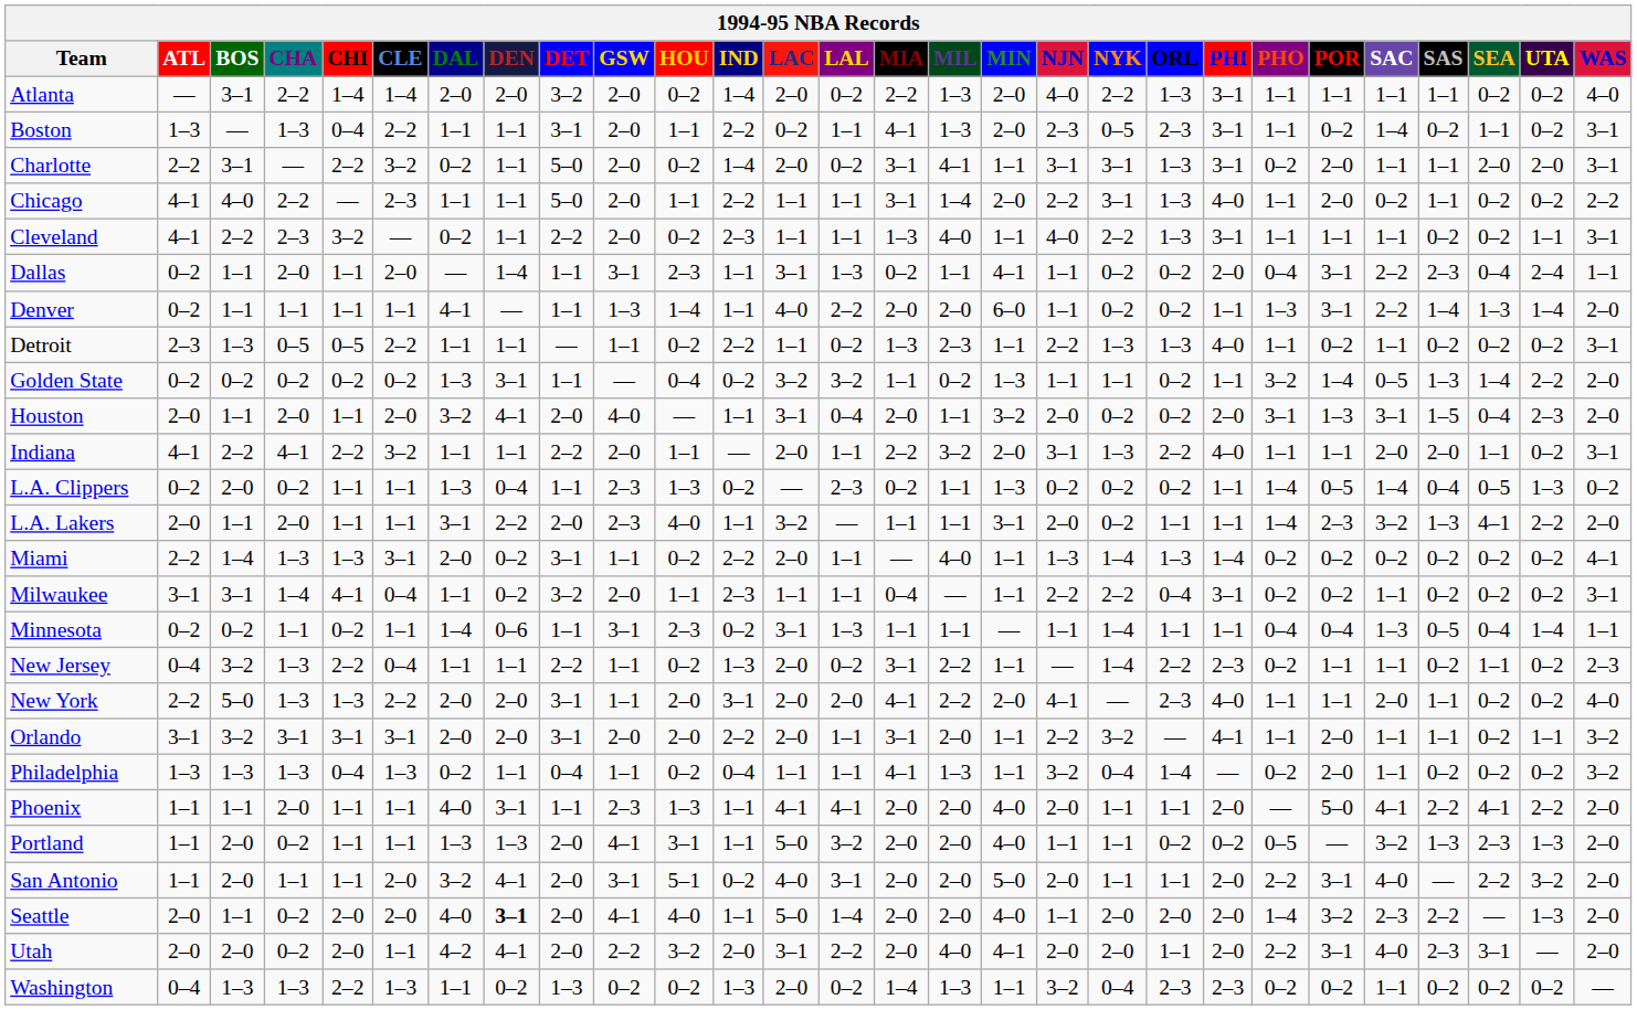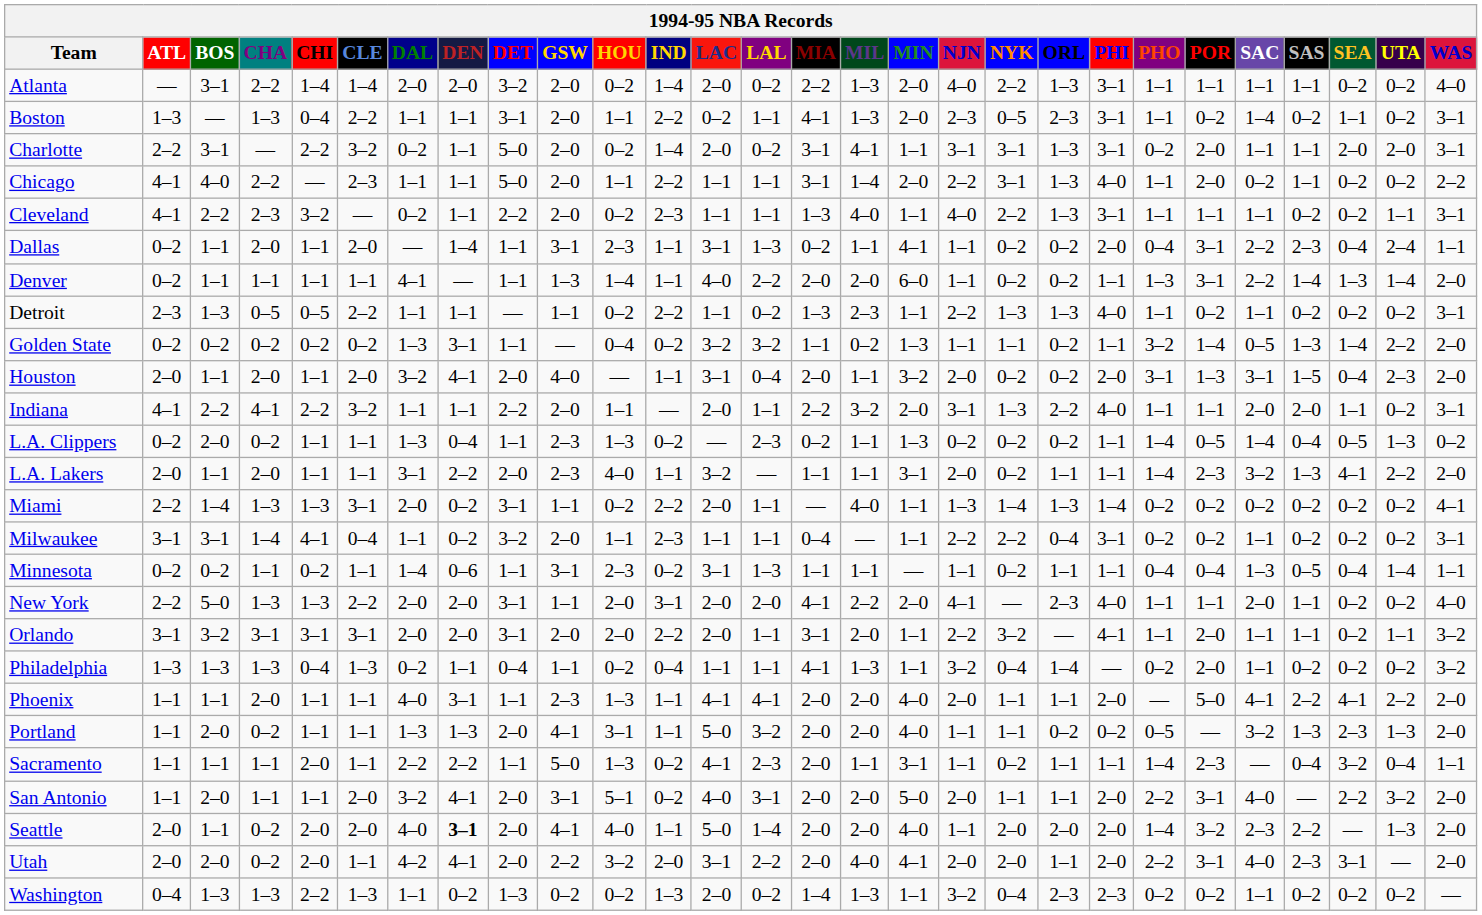 <table class="wikitable" style="font-size:95%; text-align:center;">
 <tr>
 <th colspan=28>1994-95 NBA Records</th>
 </tr>
 <tr>
 <th width=100>Team</th>
 <th style="background:#FF0000;color:#FFFFFF;width=35">ATL</th>
 <th style="background:#006400;color:#FFFFFF;width=35">BOS</th>
 <th style="background:#008080;color:#800080;width=35">CHA</th>
 <th style="background:#FF0000;color:#000000;width=35">CHI</th>
 <th style="background:#000000;color:#5787DC;width=35">CLE</th>
 <th style="background:#00008B;color:#008000;width=35">DAL</th>
 <th style="background:#141A44;color:#BC2224;width=35">DEN</th>
 <th style="background:#0000FF;color:#FF0000;width=35">DET</th>
 <th style="background:#0000FF;color:#FFD700;width=35">GSW</th>
 <th style="background:#FF0000;color:#FFD700;width=35">HOU</th>
 <th style="background:#000080;color:#FFD700;width=35">IND</th>
 <th style="background:#F9160D;color:#1A2E8B;width=35">LAC</th>
 <th style="background:#800080;color:#FFD700;width=35">LAL</th>
 <th style="background:#000000;color:#8B0000;width=35">MIA</th>
 <th style="background:#00471B;color:#5C378A;width=35">MIL</th>
 <th style="background:#0000FF;color:#228B22;width=35">MIN</th>
 <th style="background:#DC143C;color:#0000CD;width=35">NJN</th>
 <th style="background:#0000FF;color:#FF8C00;width=35">NYK</th>
 <th style="background:#0000FF;color:#000000;width=35">ORL</th>
 <th style="background:#FF0000;color:#0000FF;width=35">PHI</th>
 <th style="background:#800080;color:#FF4500;width=35">PHO</th>
 <th style="background:#000000;color:#FF0000;width=35">POR</th>
 <th style="background:#6846A8;color:#FFFFFF;width=35">SAC</th>
 <th style="background:#000000;color:#C0C0C0;width=35">SAS</th>
 <th style="background:#005831;color:#FFC322;width=35">SEA</th>
 <th style="background:#36004A;color:#FFFF00;width=35">UTA</th>
 <th style="background:#DC143C;color:#0000CD;width=35">WAS</th>
 </tr>
 <tr>
 <td style="text-align:left;"><a href='#'>Atlanta</a></td>
 <td>—</td>
 <td>3–1</td>
 <td>2–2</td>
 <td>1–4</td>
 <td>1–4</td>
 <td>2–0</td>
 <td>2–0</td>
 <td>3–2</td>
 <td>2–0</td>
 <td>0–2</td>
 <td>1–4</td>
 <td>2–0</td>
 <td>0–2</td>
 <td>2–2</td>
 <td>1–3</td>
 <td>2–0</td>
 <td>4–0</td>
 <td>2–2</td>
 <td>1–3</td>
 <td>3–1</td>
 <td>1–1</td>
 <td>1–1</td>
 <td>1–1</td>
 <td>1–1</td>
 <td>0–2</td>
 <td>0–2</td>
 <td>4–0</td>
 </tr>
 <tr>
 <td style="text-align:left;"><a href='#'>Boston</a></td>
 <td>1–3</td>
 <td>—</td>
 <td>1–3</td>
 <td>0–4</td>
 <td>2–2</td>
 <td>1–1</td>
 <td>1–1</td>
 <td>3–1</td>
 <td>2–0</td>
 <td>1–1</td>
 <td>2–2</td>
 <td>0–2</td>
 <td>1–1</td>
 <td>4–1</td>
 <td>1–3</td>
 <td>2–0</td>
 <td>2–3</td>
 <td>0–5</td>
 <td>2–3</td>
 <td>3–1</td>
 <td>1–1</td>
 <td>0–2</td>
 <td>1–4</td>
 <td>0–2</td>
 <td>1–1</td>
 <td>0–2</td>
 <td>3–1</td>
 </tr>
 <tr>
 <td style="text-align:left;"><a href='#'>Charlotte</a></td>
 <td>2–2</td>
 <td>3–1</td>
 <td>—</td>
 <td>2–2</td>
 <td>3–2</td>
 <td>0–2</td>
 <td>1–1</td>
 <td>5–0</td>
 <td>2–0</td>
 <td>0–2</td>
 <td>1–4</td>
 <td>2–0</td>
 <td>0–2</td>
 <td>3–1</td>
 <td>4–1</td>
 <td>1–1</td>
 <td>3–1</td>
 <td>3–1</td>
 <td>1–3</td>
 <td>3–1</td>
 <td>0–2</td>
 <td>2–0</td>
 <td>1–1</td>
 <td>1–1</td>
 <td>2–0</td>
 <td>2–0</td>
 <td>3–1</td>
 </tr>
 <tr>
 <td style="text-align:left;"><a href='#'>Chicago</a></td>
 <td>4–1</td>
 <td>4–0</td>
 <td>2–2</td>
 <td>—</td>
 <td>2–3</td>
 <td>1–1</td>
 <td>1–1</td>
 <td>5–0</td>
 <td>2–0</td>
 <td>1–1</td>
 <td>2–2</td>
 <td>1–1</td>
 <td>1–1</td>
 <td>3–1</td>
 <td>1–4</td>
 <td>2–0</td>
 <td>2–2</td>
 <td>3–1</td>
 <td>1–3</td>
 <td>4–0</td>
 <td>1–1</td>
 <td>2–0</td>
 <td>0–2</td>
 <td>1–1</td>
 <td>0–2</td>
 <td>0–2</td>
 <td>2–2</td>
 </tr>
 <tr>
 <td style="text-align:left;"><a href='#'>Cleveland</a></td>
 <td>4–1</td>
 <td>2–2</td>
 <td>2–3</td>
 <td>3–2</td>
 <td>—</td>
 <td>0–2</td>
 <td>1–1</td>
 <td>2–2</td>
 <td>2–0</td>
 <td>0–2</td>
 <td>2–3</td>
 <td>1–1</td>
 <td>1–1</td>
 <td>1–3</td>
 <td>4–0</td>
 <td>1–1</td>
 <td>4–0</td>
 <td>2–2</td>
 <td>1–3</td>
 <td>3–1</td>
 <td>1–1</td>
 <td>1–1</td>
 <td>1–1</td>
 <td>0–2</td>
 <td>0–2</td>
 <td>1–1</td>
 <td>3–1</td>
 </tr>
 <tr>
 <td style="text-align:left;"><a href='#'>Dallas</a></td>
 <td>0–2</td>
 <td>1–1</td>
 <td>2–0</td>
 <td>1–1</td>
 <td>2–0</td>
 <td>—</td>
 <td>1–4</td>
 <td>1–1</td>
 <td>3–1</td>
 <td>2–3</td>
 <td>1–1</td>
 <td>3–1</td>
 <td>1–3</td>
 <td>0–2</td>
 <td>1–1</td>
 <td>4–1</td>
 <td>1–1</td>
 <td>0–2</td>
 <td>0–2</td>
 <td>2–0</td>
 <td>0–4</td>
 <td>3–1</td>
 <td>2–2</td>
 <td>2–3</td>
 <td>0–4</td>
 <td>2–4</td>
 <td>1–1</td>
 </tr>
 <tr>
 <td style="text-align:left;"><a href='#'>Denver</a></td>
 <td>0–2</td>
 <td>1–1</td>
 <td>1–1</td>
 <td>1–1</td>
 <td>1–1</td>
 <td>4–1</td>
 <td>—</td>
 <td>1–1</td>
 <td>1–3</td>
 <td>1–4</td>
 <td>1–1</td>
 <td>4–0</td>
 <td>2–2</td>
 <td>2–0</td>
 <td>2–0</td>
 <td>6–0</td>
 <td>1–1</td>
 <td>0–2</td>
 <td>0–2</td>
 <td>1–1</td>
 <td>1–3</td>
 <td>3–1</td>
 <td>2–2</td>
 <td>1–4</td>
 <td>1–3</td>
 <td>1–4</td>
 <td>2–0</td>
 </tr>
 <tr>
 <td style="text-align:left;">Detroit</td>
 <td>2–3</td>
 <td>1–3</td>
 <td>0–5</td>
 <td>0–5</td>
 <td>2–2</td>
 <td>1–1</td>
 <td>1–1</td>
 <td>—</td>
 <td>1–1</td>
 <td>0–2</td>
 <td>2–2</td>
 <td>1–1</td>
 <td>0–2</td>
 <td>1–3</td>
 <td>2–3</td>
 <td>1–1</td>
 <td>2–2</td>
 <td>1–3</td>
 <td>1–3</td>
 <td>4–0</td>
 <td>1–1</td>
 <td>0–2</td>
 <td>1–1</td>
 <td>0–2</td>
 <td>0–2</td>
 <td>0–2</td>
 <td>3–1</td>
 </tr>
 <tr>
 <td style="text-align:left;"><a href='#'>Golden State</a></td>
 <td>0–2</td>
 <td>0–2</td>
 <td>0–2</td>
 <td>0–2</td>
 <td>0–2</td>
 <td>1–3</td>
 <td>3–1</td>
 <td>1–1</td>
 <td>—</td>
 <td>0–4</td>
 <td>0–2</td>
 <td>3–2</td>
 <td>3–2</td>
 <td>1–1</td>
 <td>0–2</td>
 <td>1–3</td>
 <td>1–1</td>
 <td>1–1</td>
 <td>0–2</td>
 <td>1–1</td>
 <td>3–2</td>
 <td>1–4</td>
 <td>0–5</td>
 <td>1–3</td>
 <td>1–4</td>
 <td>2–2</td>
 <td>2–0</td>
 </tr>
 <tr>
 <td style="text-align:left;"><a href='#'>Houston</a></td>
 <td>2–0</td>
 <td>1–1</td>
 <td>2–0</td>
 <td>1–1</td>
 <td>2–0</td>
 <td>3–2</td>
 <td>4–1</td>
 <td>2–0</td>
 <td>4–0</td>
 <td>—</td>
 <td>1–1</td>
 <td>3–1</td>
 <td>0–4</td>
 <td>2–0</td>
 <td>1–1</td>
 <td>3–2</td>
 <td>2–0</td>
 <td>0–2</td>
 <td>0–2</td>
 <td>2–0</td>
 <td>3–1</td>
 <td>1–3</td>
 <td>3–1</td>
 <td>1–5</td>
 <td>0–4</td>
 <td>2–3</td>
 <td>2–0</td>
 </tr>
 <tr>
 <td style="text-align:left;"><a href='#'>Indiana</a></td>
 <td>4–1</td>
 <td>2–2</td>
 <td>4–1</td>
 <td>2–2</td>
 <td>3–2</td>
 <td>1–1</td>
 <td>1–1</td>
 <td>2–2</td>
 <td>2–0</td>
 <td>1–1</td>
 <td>—</td>
 <td>2–0</td>
 <td>1–1</td>
 <td>2–2</td>
 <td>3–2</td>
 <td>2–0</td>
 <td>3–1</td>
 <td>1–3</td>
 <td>2–2</td>
 <td>4–0</td>
 <td>1–1</td>
 <td>1–1</td>
 <td>2–0</td>
 <td>2–0</td>
 <td>1–1</td>
 <td>0–2</td>
 <td>3–1</td>
 </tr>
 <tr>
 <td style="text-align:left;"><a href='#'>L.A. Clippers</a></td>
 <td>0–2</td>
 <td>2–0</td>
 <td>0–2</td>
 <td>1–1</td>
 <td>1–1</td>
 <td>1–3</td>
 <td>0–4</td>
 <td>1–1</td>
 <td>2–3</td>
 <td>1–3</td>
 <td>0–2</td>
 <td>—</td>
 <td>2–3</td>
 <td>0–2</td>
 <td>1–1</td>
 <td>1–3</td>
 <td>0–2</td>
 <td>0–2</td>
 <td>0–2</td>
 <td>1–1</td>
 <td>1–4</td>
 <td>0–5</td>
 <td>1–4</td>
 <td>0–4</td>
 <td>0–5</td>
 <td>1–3</td>
 <td>0–2</td>
 </tr>
 <tr>
 <td style="text-align:left;"><a href='#'>L.A. Lakers</a></td>
 <td>2–0</td>
 <td>1–1</td>
 <td>2–0</td>
 <td>1–1</td>
 <td>1–1</td>
 <td>3–1</td>
 <td>2–2</td>
 <td>2–0</td>
 <td>2–3</td>
 <td>4–0</td>
 <td>1–1</td>
 <td>3–2</td>
 <td>—</td>
 <td>1–1</td>
 <td>1–1</td>
 <td>3–1</td>
 <td>2–0</td>
 <td>0–2</td>
 <td>1–1</td>
 <td>1–1</td>
 <td>1–4</td>
 <td>2–3</td>
 <td>3–2</td>
 <td>1–3</td>
 <td>4–1</td>
 <td>2–2</td>
 <td>2–0</td>
 </tr>
 <tr>
 <td style="text-align:left;"><a href='#'>Miami</a></td>
 <td>2–2</td>
 <td>1–4</td>
 <td>1–3</td>
 <td>1–3</td>
 <td>3–1</td>
 <td>2–0</td>
 <td>0–2</td>
 <td>3–1</td>
 <td>1–1</td>
 <td>0–2</td>
 <td>2–2</td>
 <td>2–0</td>
 <td>1–1</td>
 <td>—</td>
 <td>4–0</td>
 <td>1–1</td>
 <td>1–3</td>
 <td>1–4</td>
 <td>1–3</td>
 <td>1–4</td>
 <td>0–2</td>
 <td>0–2</td>
 <td>0–2</td>
 <td>0–2</td>
 <td>0–2</td>
 <td>0–2</td>
 <td>4–1</td>
 </tr>
 <tr>
 <td style="text-align:left;"><a href='#'>Milwaukee</a></td>
 <td>3–1</td>
 <td>3–1</td>
 <td>1–4</td>
 <td>4–1</td>
 <td>0–4</td>
 <td>1–1</td>
 <td>0–2</td>
 <td>3–2</td>
 <td>2–0</td>
 <td>1–1</td>
 <td>2–3</td>
 <td>1–1</td>
 <td>1–1</td>
 <td>0–4</td>
 <td>—</td>
 <td>1–1</td>
 <td>2–2</td>
 <td>2–2</td>
 <td>0–4</td>
 <td>3–1</td>
 <td>0–2</td>
 <td>0–2</td>
 <td>1–1</td>
 <td>0–2</td>
 <td>0–2</td>
 <td>0–2</td>
 <td>3–1</td>
 </tr>
 <tr>
 <td style="text-align:left;"><a href='#'>Minnesota</a></td>
 <td>0–2</td>
 <td>0–2</td>
 <td>1–1</td>
 <td>0–2</td>
 <td>1–1</td>
 <td>1–4</td>
 <td>0–6</td>
 <td>1–1</td>
 <td>3–1</td>
 <td>2–3</td>
 <td>0–2</td>
 <td>3–1</td>
 <td>1–3</td>
 <td>1–1</td>
 <td>1–1</td>
 <td>—</td>
 <td>1–1</td>
-<td>1–4</td>
+<td>0–2</td>
 <td>1–1</td>
 <td>1–1</td>
 <td>0–4</td>
 <td>0–4</td>
 <td>1–3</td>
 <td>0–5</td>
 <td>0–4</td>
 <td>1–4</td>
 <td>1–1</td>
-</tr>
-<tr>
-<td style="text-align:left;"><a href='#'>New Jersey</a></td>
-<td>0–4</td>
-<td>3–2</td>
-<td>1–3</td>
-<td>2–2</td>
-<td>0–4</td>
-<td>1–1</td>
-<td>1–1</td>
-<td>2–2</td>
-<td>1–1</td>
-<td>0–2</td>
-<td>1–3</td>
-<td>2–0</td>
-<td>0–2</td>
-<td>3–1</td>
-<td>2–2</td>
-<td>1–1</td>
-<td>—</td>
-<td>1–4</td>
-<td>2–2</td>
-<td>2–3</td>
-<td>0–2</td>
-<td>1–1</td>
-<td>1–1</td>
-<td>0–2</td>
-<td>1–1</td>
-<td>0–2</td>
-<td>2–3</td>
 </tr>
 <tr>
 <td style="text-align:left;"><a href='#'>New York</a></td>
 <td>2–2</td>
 <td>5–0</td>
 <td>1–3</td>
 <td>1–3</td>
 <td>2–2</td>
 <td>2–0</td>
 <td>2–0</td>
 <td>3–1</td>
 <td>1–1</td>
 <td>2–0</td>
 <td>3–1</td>
 <td>2–0</td>
 <td>2–0</td>
 <td>4–1</td>
 <td>2–2</td>
 <td>2–0</td>
 <td>4–1</td>
 <td>—</td>
 <td>2–3</td>
 <td>4–0</td>
 <td>1–1</td>
 <td>1–1</td>
 <td>2–0</td>
 <td>1–1</td>
 <td>0–2</td>
 <td>0–2</td>
 <td>4–0</td>
 </tr>
 <tr>
 <td style="text-align:left;"><a href='#'>Orlando</a></td>
 <td>3–1</td>
 <td>3–2</td>
 <td>3–1</td>
 <td>3–1</td>
 <td>3–1</td>
 <td>2–0</td>
 <td>2–0</td>
 <td>3–1</td>
 <td>2–0</td>
 <td>2–0</td>
 <td>2–2</td>
 <td>2–0</td>
 <td>1–1</td>
 <td>3–1</td>
 <td>2–0</td>
 <td>1–1</td>
 <td>2–2</td>
 <td>3–2</td>
 <td>—</td>
 <td>4–1</td>
 <td>1–1</td>
 <td>2–0</td>
 <td>1–1</td>
 <td>1–1</td>
 <td>0–2</td>
 <td>1–1</td>
 <td>3–2</td>
 </tr>
 <tr>
 <td style="text-align:left;"><a href='#'>Philadelphia</a></td>
 <td>1–3</td>
 <td>1–3</td>
 <td>1–3</td>
 <td>0–4</td>
 <td>1–3</td>
 <td>0–2</td>
 <td>1–1</td>
 <td>0–4</td>
 <td>1–1</td>
 <td>0–2</td>
 <td>0–4</td>
 <td>1–1</td>
 <td>1–1</td>
 <td>4–1</td>
 <td>1–3</td>
 <td>1–1</td>
 <td>3–2</td>
 <td>0–4</td>
 <td>1–4</td>
 <td>—</td>
 <td>0–2</td>
 <td>2–0</td>
 <td>1–1</td>
 <td>0–2</td>
 <td>0–2</td>
 <td>0–2</td>
 <td>3–2</td>
 </tr>
 <tr>
 <td style="text-align:left;"><a href='#'>Phoenix</a></td>
 <td>1–1</td>
 <td>1–1</td>
 <td>2–0</td>
 <td>1–1</td>
 <td>1–1</td>
 <td>4–0</td>
 <td>3–1</td>
 <td>1–1</td>
 <td>2–3</td>
 <td>1–3</td>
 <td>1–1</td>
 <td>4–1</td>
 <td>4–1</td>
 <td>2–0</td>
 <td>2–0</td>
 <td>4–0</td>
 <td>2–0</td>
 <td>1–1</td>
 <td>1–1</td>
 <td>2–0</td>
 <td>—</td>
 <td>5–0</td>
 <td>4–1</td>
 <td>2–2</td>
 <td>4–1</td>
 <td>2–2</td>
 <td>2–0</td>
 </tr>
 <tr>
 <td style="text-align:left;"><a href='#'>Portland</a></td>
 <td>1–1</td>
 <td>2–0</td>
 <td>0–2</td>
 <td>1–1</td>
 <td>1–1</td>
 <td>1–3</td>
 <td>1–3</td>
 <td>2–0</td>
 <td>4–1</td>
 <td>3–1</td>
 <td>1–1</td>
 <td>5–0</td>
 <td>3–2</td>
 <td>2–0</td>
 <td>2–0</td>
 <td>4–0</td>
 <td>1–1</td>
 <td>1–1</td>
 <td>0–2</td>
 <td>0–2</td>
 <td>0–5</td>
 <td>—</td>
 <td>3–2</td>
 <td>1–3</td>
 <td>2–3</td>
 <td>1–3</td>
 <td>2–0</td>
 </tr>
 <tr>
+<td style="text-align:left;"><a href='#'>Sacramento</a></td>
+<td>1–1</td>
+<td>1–1</td>
+<td>1–1</td>
+<td>2–0</td>
+<td>1–1</td>
+<td>2–2</td>
+<td>2–2</td>
+<td>1–1</td>
+<td>5–0</td>
+<td>1–3</td>
+<td>0–2</td>
+<td>4–1</td>
+<td>2–3</td>
+<td>2–0</td>
+<td>1–1</td>
+<td>3–1</td>
+<td>1–1</td>
+<td>0–2</td>
+<td>1–1</td>
+<td>1–1</td>
+<td>1–4</td>
+<td>2–3</td>
+<td>—</td>
+<td>0–4</td>
+<td>3–2</td>
+<td>0–4</td>
+<td>1–1</td>
+</tr>
+<tr>
 <td style="text-align:left;"><a href='#'>San Antonio</a></td>
 <td>1–1</td>
 <td>2–0</td>
 <td>1–1</td>
 <td>1–1</td>
 <td>2–0</td>
 <td>3–2</td>
 <td>4–1</td>
 <td>2–0</td>
 <td>3–1</td>
 <td>5–1</td>
 <td>0–2</td>
 <td>4–0</td>
 <td>3–1</td>
 <td>2–0</td>
 <td>2–0</td>
 <td>5–0</td>
 <td>2–0</td>
 <td>1–1</td>
 <td>1–1</td>
 <td>2–0</td>
 <td>2–2</td>
 <td>3–1</td>
 <td>4–0</td>
 <td>—</td>
 <td>2–2</td>
 <td>3–2</td>
 <td>2–0</td>
 </tr>
 <tr>
 <td style="text-align:left;"><a href='#'>Seattle</a></td>
 <td>2–0</td>
 <td>1–1</td>
 <td>0–2</td>
 <td>2–0</td>
 <td>2–0</td>
 <td>4–0</td>
 <td><strong>3–1</strong></td>
 <td>2–0</td>
 <td>4–1</td>
 <td>4–0</td>
 <td>1–1</td>
 <td>5–0</td>
 <td>1–4</td>
 <td>2–0</td>
 <td>2–0</td>
 <td>4–0</td>
 <td>1–1</td>
 <td>2–0</td>
 <td>2–0</td>
 <td>2–0</td>
 <td>1–4</td>
 <td>3–2</td>
 <td>2–3</td>
 <td>2–2</td>
 <td>—</td>
 <td>1–3</td>
 <td>2–0</td>
 </tr>
 <tr>
 <td style="text-align:left;"><a href='#'>Utah</a></td>
 <td>2–0</td>
 <td>2–0</td>
 <td>0–2</td>
 <td>2–0</td>
 <td>1–1</td>
 <td>4–2</td>
 <td>4–1</td>
 <td>2–0</td>
 <td>2–2</td>
 <td>3–2</td>
 <td>2–0</td>
 <td>3–1</td>
 <td>2–2</td>
 <td>2–0</td>
 <td>4–0</td>
 <td>4–1</td>
 <td>2–0</td>
 <td>2–0</td>
 <td>1–1</td>
 <td>2–0</td>
 <td>2–2</td>
 <td>3–1</td>
 <td>4–0</td>
 <td>2–3</td>
 <td>3–1</td>
 <td>—</td>
 <td>2–0</td>
 </tr>
 <tr>
 <td style="text-align:left;"><a href='#'>Washington</a></td>
 <td>0–4</td>
 <td>1–3</td>
 <td>1–3</td>
 <td>2–2</td>
 <td>1–3</td>
 <td>1–1</td>
 <td>0–2</td>
 <td>1–3</td>
 <td>0–2</td>
 <td>0–2</td>
 <td>1–3</td>
 <td>2–0</td>
 <td>0–2</td>
 <td>1–4</td>
 <td>1–3</td>
 <td>1–1</td>
 <td>3–2</td>
 <td>0–4</td>
 <td>2–3</td>
 <td>2–3</td>
 <td>0–2</td>
 <td>0–2</td>
 <td>1–1</td>
 <td>0–2</td>
 <td>0–2</td>
 <td>0–2</td>
 <td>—</td>
 </tr>
 </table>
